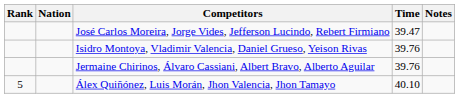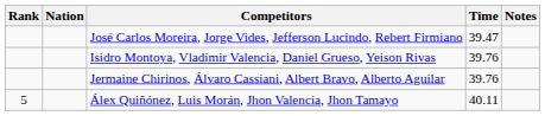 <table class="wikitable sortable" style="text-align:center">
 <tr>
 <th>Rank</th>
 <th>Nation</th>
 <th>Competitors</th>
 <th>Time</th>
 <th>Notes</th>
 </tr>
 <tr>
 <td></td>
 <td align=left></td>
 <td align=left><a href='#'>José Carlos Moreira</a>, <a href='#'>Jorge Vides</a>, <a href='#'>Jefferson Lucindo</a>, <a href='#'>Rebert Firmiano</a></td>
 <td>39.47</td>
 <td></td>
 </tr>
 <tr>
 <td></td>
 <td align=left></td>
 <td align=left><a href='#'>Isidro Montoya</a>, <a href='#'>Vladimir Valencia</a>, <a href='#'>Daniel Grueso</a>, <a href='#'>Yeison Rivas</a></td>
 <td>39.76</td>
 <td></td>
 </tr>
 <tr>
 <td></td>
 <td align=left></td>
 <td align=left><a href='#'>Jermaine Chirinos</a>, <a href='#'>Álvaro Cassiani</a>, <a href='#'>Albert Bravo</a>, <a href='#'>Alberto Aguilar</a></td>
 <td>39.76</td>
 <td></td>
 </tr>
 <tr>
 <td>5</td>
 <td align=left></td>
 <td align=left><a href='#'>Álex Quiñónez</a>, <a href='#'>Luis Morán</a>, <a href='#'>Jhon Valencia</a>, <a href='#'>Jhon Tamayo</a></td>
-<td>40.10</td>
+<td>40.11</td>
 <td></td>
 </tr>
 </table>
